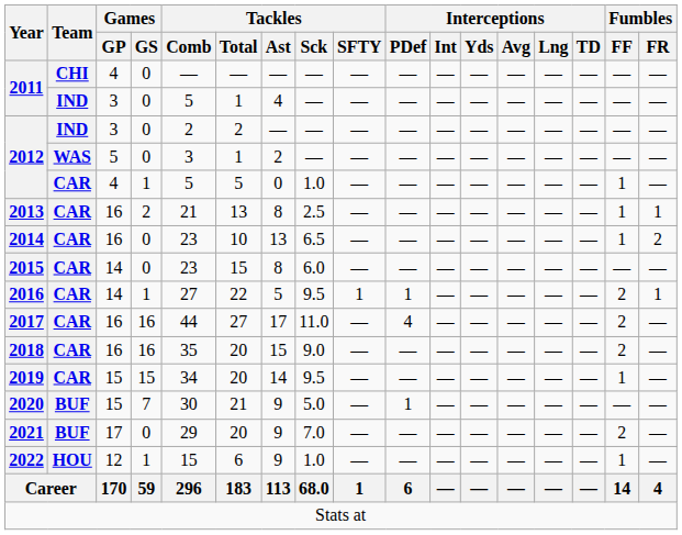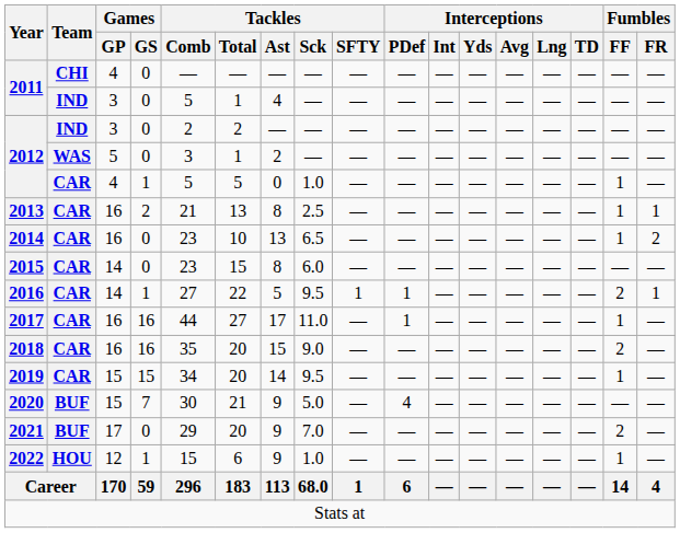 <table class="wikitable" style="text-align:center;">
 <tr>
 <th rowspan="2">Year</th>
 <th rowspan="2">Team</th>
 <th colspan="2">Games</th>
 <th colspan="5">Tackles</th>
 <th colspan="6">Interceptions</th>
 <th colspan="2">Fumbles</th>
 </tr>
 <tr>
 <th>GP</th>
 <th>GS</th>
 <th>Comb</th>
 <th>Total</th>
 <th>Ast</th>
 <th>Sck</th>
 <th>SFTY</th>
 <th>PDef</th>
 <th>Int</th>
 <th>Yds</th>
 <th>Avg</th>
 <th>Lng</th>
 <th>TD</th>
 <th>FF</th>
 <th>FR</th>
 </tr>
 <tr>
 <th rowspan="2"><a href='#'>2011</a></th>
 <th><a href='#'>CHI</a></th>
 <td>4</td>
 <td>0</td>
 <td>—</td>
 <td>—</td>
 <td>—</td>
 <td>—</td>
 <td>—</td>
 <td>—</td>
 <td>—</td>
 <td>—</td>
 <td>—</td>
 <td>—</td>
 <td>—</td>
 <td>—</td>
 <td>—</td>
 </tr>
 <tr>
 <th><a href='#'>IND</a></th>
 <td>3</td>
 <td>0</td>
 <td>5</td>
 <td>1</td>
 <td>4</td>
 <td>—</td>
 <td>—</td>
 <td>—</td>
 <td>—</td>
 <td>—</td>
 <td>—</td>
 <td>—</td>
 <td>—</td>
 <td>—</td>
 <td>—</td>
 </tr>
 <tr>
 <th rowspan="3"><a href='#'>2012</a></th>
 <th><a href='#'>IND</a></th>
 <td>3</td>
 <td>0</td>
 <td>2</td>
 <td>2</td>
 <td>—</td>
 <td>—</td>
 <td>—</td>
 <td>—</td>
 <td>—</td>
 <td>—</td>
 <td>—</td>
 <td>—</td>
 <td>—</td>
 <td>—</td>
 <td>—</td>
 </tr>
 <tr>
 <th><a href='#'>WAS</a></th>
 <td>5</td>
 <td>0</td>
 <td>3</td>
 <td>1</td>
 <td>2</td>
 <td>—</td>
 <td>—</td>
 <td>—</td>
 <td>—</td>
 <td>—</td>
 <td>—</td>
 <td>—</td>
 <td>—</td>
 <td>—</td>
 <td>—</td>
 </tr>
 <tr>
 <th><a href='#'>CAR</a></th>
 <td>4</td>
 <td>1</td>
 <td>5</td>
 <td>5</td>
 <td>0</td>
 <td>1.0</td>
 <td>—</td>
 <td>—</td>
 <td>—</td>
 <td>—</td>
 <td>—</td>
 <td>—</td>
 <td>—</td>
 <td>1</td>
 <td>—</td>
 </tr>
 <tr>
 <th><a href='#'>2013</a></th>
 <th><a href='#'>CAR</a></th>
 <td>16</td>
 <td>2</td>
 <td>21</td>
 <td>13</td>
 <td>8</td>
 <td>2.5</td>
 <td>—</td>
 <td>—</td>
 <td>—</td>
 <td>—</td>
 <td>—</td>
 <td>—</td>
 <td>—</td>
 <td>1</td>
 <td>1</td>
 </tr>
 <tr>
 <th><a href='#'>2014</a></th>
 <th><a href='#'>CAR</a></th>
 <td>16</td>
 <td>0</td>
 <td>23</td>
 <td>10</td>
 <td>13</td>
 <td>6.5</td>
 <td>—</td>
 <td>—</td>
 <td>—</td>
 <td>—</td>
 <td>—</td>
 <td>—</td>
 <td>—</td>
 <td>1</td>
 <td>2</td>
 </tr>
 <tr>
 <th><a href='#'>2015</a></th>
 <th><a href='#'>CAR</a></th>
 <td>14</td>
 <td>0</td>
 <td>23</td>
 <td>15</td>
 <td>8</td>
 <td>6.0</td>
 <td>—</td>
 <td>—</td>
 <td>—</td>
 <td>—</td>
 <td>—</td>
 <td>—</td>
 <td>—</td>
 <td>—</td>
 <td>—</td>
 </tr>
 <tr>
 <th><a href='#'>2016</a></th>
 <th><a href='#'>CAR</a></th>
 <td>14</td>
 <td>1</td>
 <td>27</td>
 <td>22</td>
 <td>5</td>
 <td>9.5</td>
 <td>1</td>
 <td>1</td>
 <td>—</td>
 <td>—</td>
 <td>—</td>
 <td>—</td>
 <td>—</td>
 <td>2</td>
 <td>1</td>
 </tr>
 <tr>
 <th><a href='#'>2017</a></th>
 <th><a href='#'>CAR</a></th>
 <td>16</td>
 <td>16</td>
 <td>44</td>
 <td>27</td>
 <td>17</td>
 <td>11.0</td>
 <td>—</td>
-<td>4</td>
+<td>1</td>
 <td>—</td>
 <td>—</td>
 <td>—</td>
 <td>—</td>
 <td>—</td>
-<td>2</td>
+<td>1</td>
 <td>—</td>
 </tr>
 <tr>
 <th><a href='#'>2018</a></th>
 <th><a href='#'>CAR</a></th>
 <td>16</td>
 <td>16</td>
 <td>35</td>
 <td>20</td>
 <td>15</td>
 <td>9.0</td>
 <td>—</td>
 <td>—</td>
 <td>—</td>
 <td>—</td>
 <td>—</td>
 <td>—</td>
 <td>—</td>
 <td>2</td>
 <td>—</td>
 </tr>
 <tr>
 <th><a href='#'>2019</a></th>
 <th><a href='#'>CAR</a></th>
 <td>15</td>
 <td>15</td>
 <td>34</td>
 <td>20</td>
 <td>14</td>
 <td>9.5</td>
 <td>—</td>
 <td>—</td>
 <td>—</td>
 <td>—</td>
 <td>—</td>
 <td>—</td>
 <td>—</td>
 <td>1</td>
 <td>—</td>
 </tr>
 <tr>
 <th><a href='#'>2020</a></th>
 <th><a href='#'>BUF</a></th>
 <td>15</td>
 <td>7</td>
 <td>30</td>
 <td>21</td>
 <td>9</td>
 <td>5.0</td>
 <td>—</td>
-<td>1</td>
+<td>4</td>
 <td>—</td>
 <td>—</td>
 <td>—</td>
 <td>—</td>
 <td>—</td>
 <td>—</td>
 <td>—</td>
 </tr>
 <tr>
 <th><a href='#'>2021</a></th>
 <th><a href='#'>BUF</a></th>
 <td>17</td>
 <td>0</td>
 <td>29</td>
 <td>20</td>
 <td>9</td>
 <td>7.0</td>
 <td>—</td>
 <td>—</td>
 <td>—</td>
 <td>—</td>
 <td>—</td>
 <td>—</td>
 <td>—</td>
 <td>2</td>
 <td>—</td>
 </tr>
 <tr>
 <th><a href='#'>2022</a></th>
 <th><a href='#'>HOU</a></th>
 <td>12</td>
 <td>1</td>
 <td>15</td>
 <td>6</td>
 <td>9</td>
 <td>1.0</td>
 <td>—</td>
 <td>—</td>
 <td>—</td>
 <td>—</td>
 <td>—</td>
 <td>—</td>
 <td>—</td>
 <td>1</td>
 <td>—</td>
 </tr>
 <tr>
 <th colspan="2">Career</th>
 <th>170</th>
 <th>59</th>
 <th>296</th>
 <th>183</th>
 <th>113</th>
 <th>68.0</th>
 <th>1</th>
 <th>6</th>
 <th>—</th>
 <th>—</th>
 <th>—</th>
 <th>—</th>
 <th>—</th>
 <th>14</th>
 <th>4</th>
 </tr>
 <tr>
 <td colspan="17">Stats at </td>
 </tr>
 </table>
